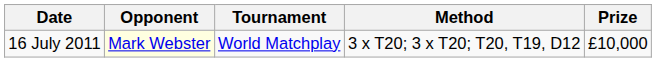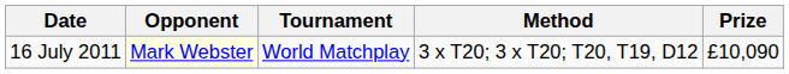 <table class="wikitable">
 <tr>
 <th>Date</th>
 <th>Opponent</th>
 <th>Tournament</th>
 <th>Method</th>
 <th>Prize</th>
 </tr>
 <tr>
 <td>16 July 2011</td>
 <td style="background: lightyellow;"> <a href='#'>Mark Webster</a></td>
 <td><a href='#'>World Matchplay</a></td>
 <td>3 x T20; 3 x T20; T20, T19, D12</td>
-<td>£10,000</td>
+<td>£10,090</td>
 </tr>
 </table>
